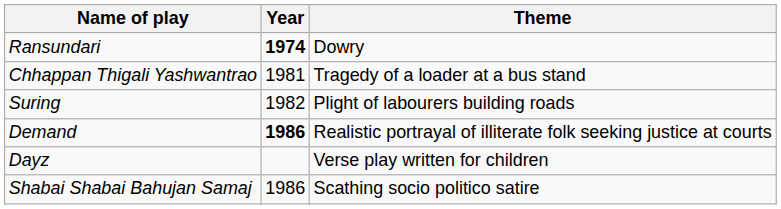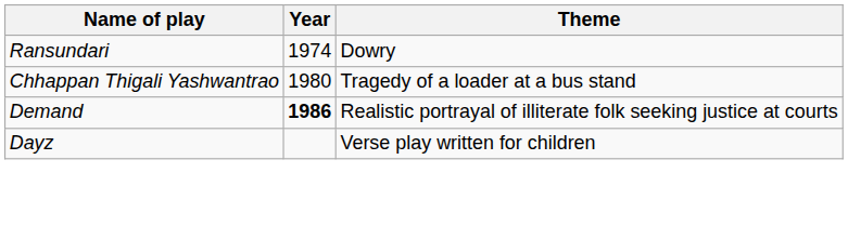 <table class="wikitable">
 <tr>
 <th>Name of play</th>
 <th>Year</th>
 <th>Theme</th>
 </tr>
 <tr>
 <td><em>Ransundari</em></td>
-<td><strong>1974</strong></td>
+<td>1974</td>
 <td>Dowry</td>
 </tr>
 <tr>
 <td><em>Chhappan Thigali Yashwantrao</em></td>
-<td>1981</td>
+<td>1980</td>
 <td>Tragedy of a loader at a bus stand</td>
-</tr>
-<tr>
-<td><em>Suring</em></td>
-<td>1982</td>
-<td>Plight of labourers building roads</td>
 </tr>
 <tr>
 <td><em>Demand</em></td>
 <td><strong>1986</strong></td>
 <td>Realistic portrayal of illiterate folk seeking justice at courts</td>
 </tr>
 <tr>
 <td><em>Dayz</em></td>
 <td></td>
 <td>Verse play written for children</td>
 </tr>
-<tr>
-<td><em>Shabai Shabai Bahujan Samaj</em></td>
-<td>1986</td>
-<td>Scathing socio politico satire</td>
-</tr>
 </table>
